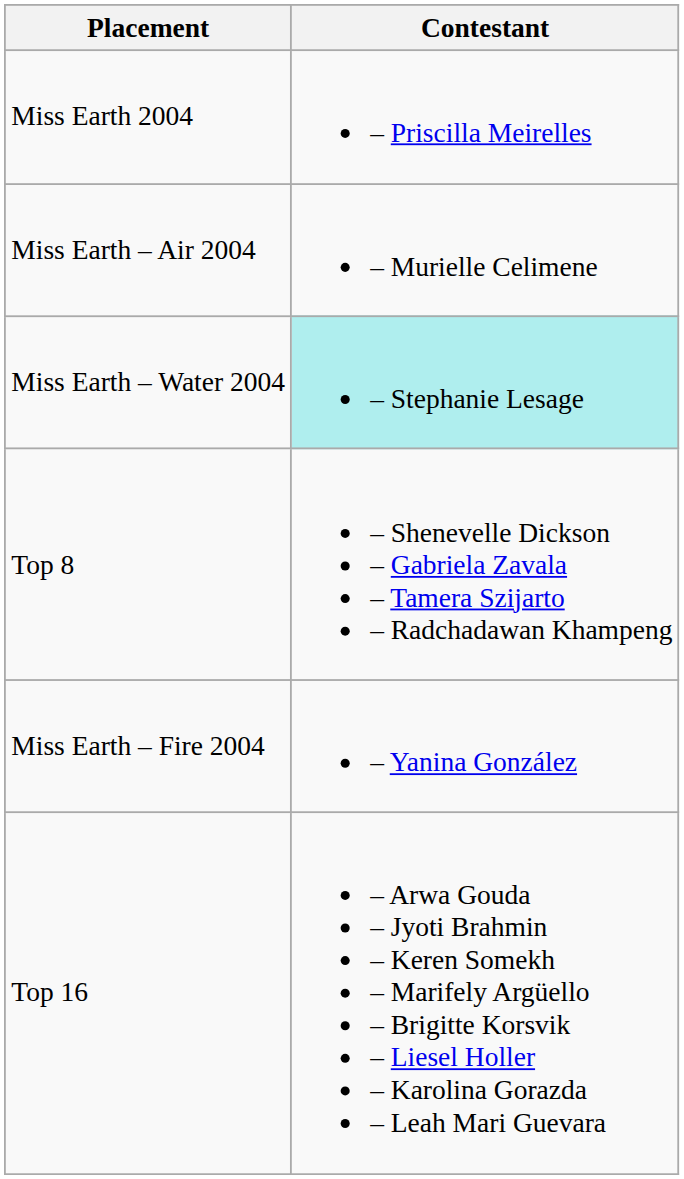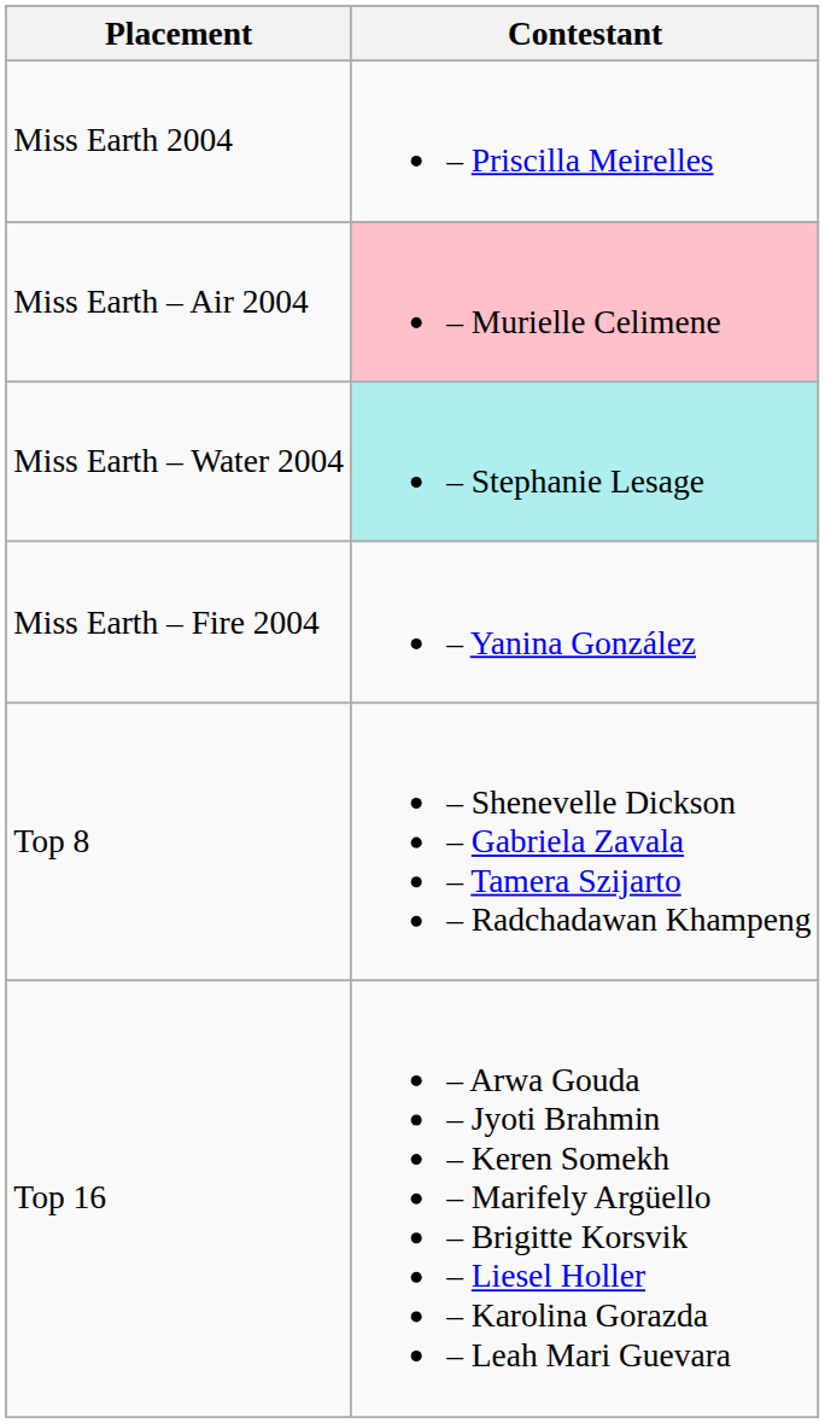 <table class="wikitable sortable" style="font-size:95%;">
 <tr>
 <th>Placement</th>
 <th>Contestant</th>
 </tr>
 <tr>
 <td>Miss Earth 2004</td>
 <td><br><ul><li> – <a href='#'>Priscilla Meirelles</a></li></ul></td>
 </tr>
 <tr>
 <td>Miss Earth – Air 2004</td>
-<td><br><ul><li> – Murielle Celimene</li></ul></td>
+<td style="background: pink;"><br><ul><li> – Murielle Celimene</li></ul></td>
 </tr>
 <tr>
 <td>Miss Earth – Water 2004</td>
 <td style="background: paleturquoise;"><br><ul><li> – Stephanie Lesage</li></ul></td>
 </tr>
 <tr>
+<td>Miss Earth – Fire 2004</td>
+<td><br><ul><li> – <a href='#'>Yanina González</a></li></ul></td>
+</tr>
+<tr>
 <td>Top 8</td>
 <td><br><ul><li> – Shenevelle Dickson</li><li> – <a href='#'>Gabriela Zavala</a></li><li> – <a href='#'>Tamera Szijarto</a></li><li> – Radchadawan Khampeng</li></ul></td>
-</tr>
-<tr>
-<td>Miss Earth – Fire 2004</td>
-<td><br><ul><li> – <a href='#'>Yanina González</a></li></ul></td>
 </tr>
 <tr>
 <td>Top 16</td>
 <td><br><ul><li> – Arwa Gouda</li><li> – Jyoti Brahmin</li><li> – Keren Somekh</li><li> – Marifely Argüello</li><li> – Brigitte Korsvik</li><li> – <a href='#'>Liesel Holler</a></li><li> – Karolina Gorazda</li><li> – Leah Mari Guevara</li></ul></td>
 </tr>
 </table>
